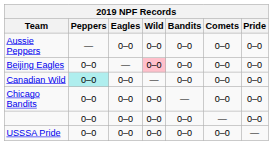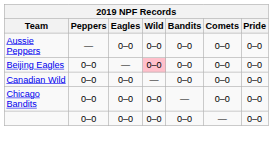 <table class="wikitable" style="font-size:95%; text-align:center;">
 <tr>
 <th colspan=7>2019 NPF Records</th>
 </tr>
 <tr>
 <th width=100>Team</th>
 <th style="width=35">Peppers</th>
 <th style="width=35">Eagles</th>
 <th style="width=35">Wild</th>
 <th style="width=35">Bandits</th>
 <th style="width=35">Comets</th>
 <th style="width=35">Pride</th>
 </tr>
 <tr>
 <td style="text-align:left;"><a href='#'>Aussie Peppers</a></td>
 <td>—</td>
 <td>0–0</td>
 <td>0–0</td>
 <td>0–0</td>
 <td>0–0</td>
 <td>0–0</td>
 </tr>
 <tr>
 <td style="text-align:left;"><a href='#'>Beijing Eagles</a></td>
 <td>0–0</td>
 <td>—</td>
 <td style="background: pink;">0–0</td>
 <td>0–0</td>
 <td>0–0</td>
 <td>0–0</td>
 </tr>
 <tr>
 <td style="text-align:left;"><a href='#'>Canadian Wild</a></td>
-<td style="background: paleturquoise;">0–0</td>
+<td>0–0</td>
 <td>0–0</td>
 <td>—</td>
 <td>0–0</td>
 <td>0–0</td>
 <td>0–0</td>
 </tr>
 <tr>
 <td style="text-align:left;"><a href='#'>Chicago Bandits</a></td>
 <td>0–0</td>
 <td>0–0</td>
 <td>0–0</td>
 <td>—</td>
 <td>0–0</td>
 <td>0–0</td>
 </tr>
 <tr>
 <td style="text-align:left;"></td>
 <td>0–0</td>
 <td>0–0</td>
 <td>0–0</td>
 <td>0–0</td>
 <td>—</td>
 <td>0–0</td>
 </tr>
-<tr>
-<td style="text-align:left;"><a href='#'>USSSA Pride</a></td>
-<td>0–0</td>
-<td>0–0</td>
-<td>0–0</td>
-<td>0–0</td>
-<td>0–0</td>
-<td>—</td>
-</tr>
 </table>
